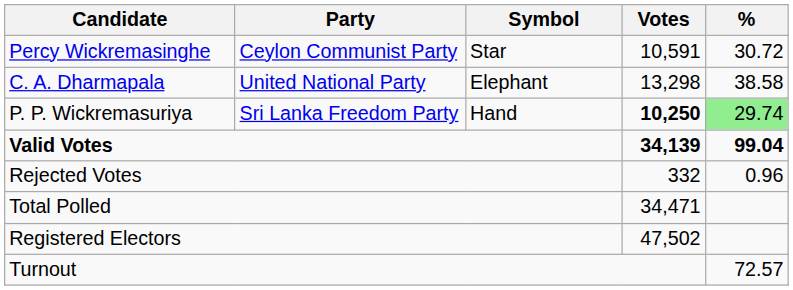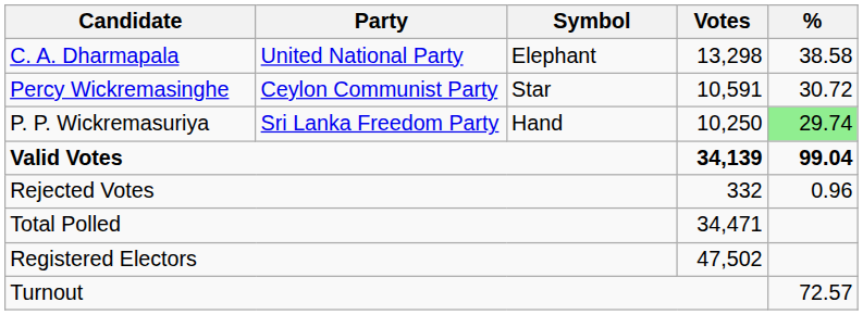 <table class="wikitable" border="1" style="text-align:right;">
 <tr>
 <th align=left width="180">Candidate</th>
 <th align=left width="180">Party</th>
 <th align=left width="120">Symbol</th>
 <th align=left width="60">Votes</th>
 <th align=left width="60">%</th>
 </tr>
 <tr>
+<td align=left><a href='#'>C. A. Dharmapala</a></td>
+<td align=left><a href='#'>United National Party</a></td>
+<td align=left>Elephant</td>
+<td align=right>13,298</td>
+<td align=right>38.58</td>
+</tr>
+<tr>
 <td align=left><a href='#'>Percy Wickremasinghe</a></td>
 <td align=left><a href='#'>Ceylon Communist Party</a></td>
 <td align=left>Star</td>
 <td align=right>10,591</td>
 <td align=right>30.72</td>
 </tr>
 <tr>
-<td align=left><a href='#'>C. A. Dharmapala</a></td>
-<td align=left><a href='#'>United National Party</a></td>
-<td align=left>Elephant</td>
-<td align=right>13,298</td>
-<td align=right>38.58</td>
-</tr>
-<tr>
 <td align=left>P. P. Wickremasuriya</td>
 <td align=left><a href='#'>Sri Lanka Freedom Party</a></td>
 <td align=left>Hand</td>
-<td align=right><strong>10,250</strong></td>
+<td align=right>10,250</td>
 <td align=right style="background: lightgreen;">29.74</td>
 </tr>
 <tr>
 <td align=left colspan=3><strong>Valid Votes</strong></td>
 <td align=right><strong>34,139</strong></td>
 <td align=right><strong>99.04</strong></td>
 </tr>
 <tr>
 <td align=left colspan=3>Rejected Votes</td>
 <td align=right>332</td>
 <td align=right>0.96</td>
 </tr>
 <tr>
 <td align=left colspan=3>Total Polled</td>
 <td align=right>34,471</td>
 <td></td>
 </tr>
 <tr>
 <td align=left colspan=3>Registered Electors</td>
 <td align=right>47,502</td>
 <td></td>
 </tr>
 <tr>
 <td align=left colspan=4>Turnout</td>
 <td align=right>72.57</td>
 </tr>
 </table>
